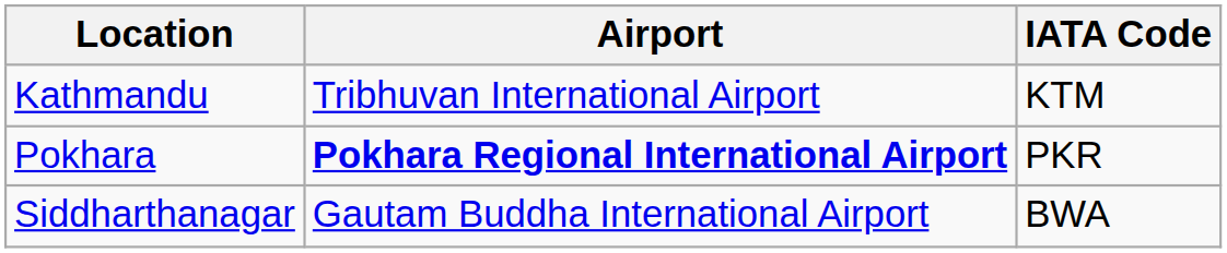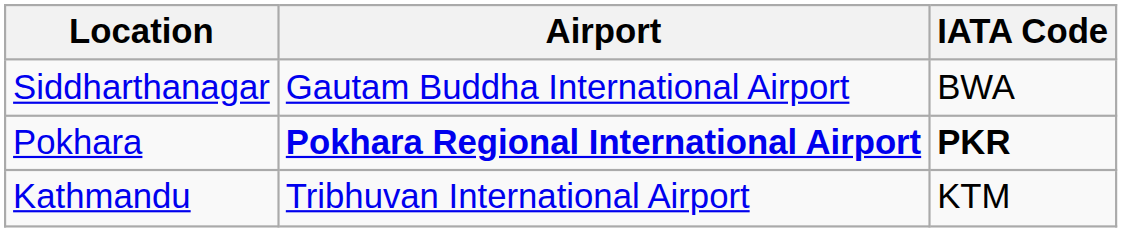 <table class="wikitable">
 <tr>
 <th>Location</th>
 <th>Airport</th>
 <th>IATA Code</th>
 </tr>
 <tr>
+<td><a href='#'>Siddharthanagar</a></td>
+<td><a href='#'>Gautam Buddha International Airport</a></td>
+<td>BWA</td>
+</tr>
+<tr>
+<td><a href='#'>Pokhara</a></td>
+<td><strong><a href='#'>Pokhara Regional International Airport</a></strong></td>
+<td><strong>PKR</strong></td>
+</tr>
+<tr>
 <td><a href='#'>Kathmandu</a></td>
 <td><a href='#'>Tribhuvan International Airport</a></td>
 <td>KTM</td>
 </tr>
-<tr>
-<td><a href='#'>Pokhara</a></td>
-<td><strong><a href='#'>Pokhara Regional International Airport</a></strong></td>
-<td>PKR</td>
-</tr>
-<tr>
-<td><a href='#'>Siddharthanagar</a></td>
-<td><a href='#'>Gautam Buddha International Airport</a></td>
-<td>BWA</td>
-</tr>
 </table>
